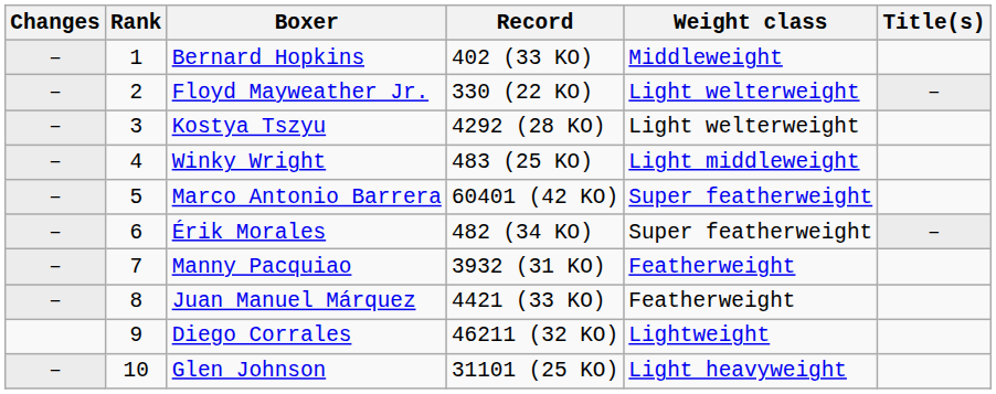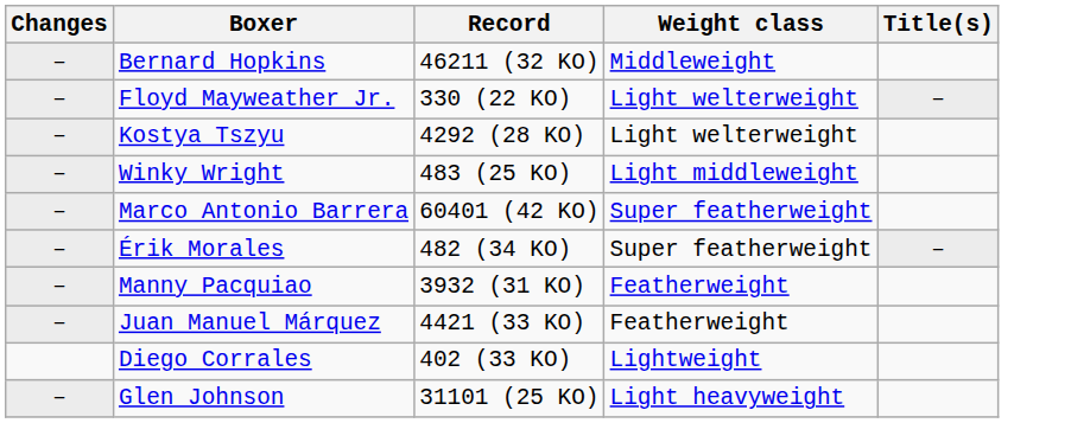 <table class="wikitable ">
 <tr>
 <th>Changes</th>
-<th>Rank</th>
 <th>Boxer</th>
 <th>Record</th>
 <th>Weight class</th>
 <th>Title(s)</th>
 </tr>
 <tr>
 <td align=center bgcolor=#ECECEC>–</td>
-<td align=center>1</td>
 <td><a href='#'>Bernard Hopkins</a></td>
-<td>402 (33 KO)</td>
+<td>46211 (32 KO)</td>
 <td><a href='#'>Middleweight</a></td>
 <td></td>
 </tr>
 <tr>
 <td align=center bgcolor=#ECECEC>–</td>
-<td align=center>2</td>
 <td><a href='#'>Floyd Mayweather Jr.</a></td>
 <td>330 (22 KO)</td>
 <td><a href='#'>Light welterweight</a></td>
 <td align=center bgcolor=#ECECEC data-sort-value="Z">–</td>
 </tr>
 <tr>
 <td align=center bgcolor=#ECECEC>–</td>
-<td align=center>3</td>
 <td><a href='#'>Kostya Tszyu</a></td>
 <td>4292 (28 KO)</td>
 <td>Light welterweight</td>
 <td></td>
 </tr>
 <tr>
 <td align=center bgcolor=#ECECEC>–</td>
-<td align=center>4</td>
 <td><a href='#'>Winky Wright</a></td>
 <td>483 (25 KO)</td>
 <td><a href='#'>Light middleweight</a></td>
 <td></td>
 </tr>
 <tr>
 <td align=center bgcolor=#ECECEC>–</td>
-<td align=center>5</td>
 <td><a href='#'>Marco Antonio Barrera</a></td>
 <td>60401 (42 KO)</td>
 <td><a href='#'>Super featherweight</a></td>
 <td></td>
 </tr>
 <tr>
 <td align=center bgcolor=#ECECEC>–</td>
-<td align=center>6</td>
 <td><a href='#'>Érik Morales</a></td>
 <td>482 (34 KO)</td>
 <td>Super featherweight</td>
 <td align=center bgcolor=#ECECEC data-sort-value="Z">–</td>
 </tr>
 <tr>
 <td align=center bgcolor=#ECECEC>–</td>
-<td align=center>7</td>
 <td><a href='#'>Manny Pacquiao</a></td>
 <td>3932 (31 KO)</td>
 <td><a href='#'>Featherweight</a></td>
 <td></td>
 </tr>
 <tr>
 <td align=center bgcolor=#ECECEC>–</td>
-<td align=center>8</td>
 <td><a href='#'>Juan Manuel Márquez</a></td>
 <td>4421 (33 KO)</td>
 <td>Featherweight</td>
 <td></td>
 </tr>
 <tr>
 <td align=center></td>
-<td align=center>9</td>
 <td><a href='#'>Diego Corrales</a></td>
-<td>46211 (32 KO)</td>
+<td>402 (33 KO)</td>
 <td><a href='#'>Lightweight</a></td>
 <td></td>
 </tr>
 <tr>
 <td align=center bgcolor=#ECECEC>–</td>
-<td align=center>10</td>
 <td><a href='#'>Glen Johnson</a></td>
 <td>31101 (25 KO)</td>
 <td><a href='#'>Light heavyweight</a></td>
 <td></td>
 </tr>
 </table>
